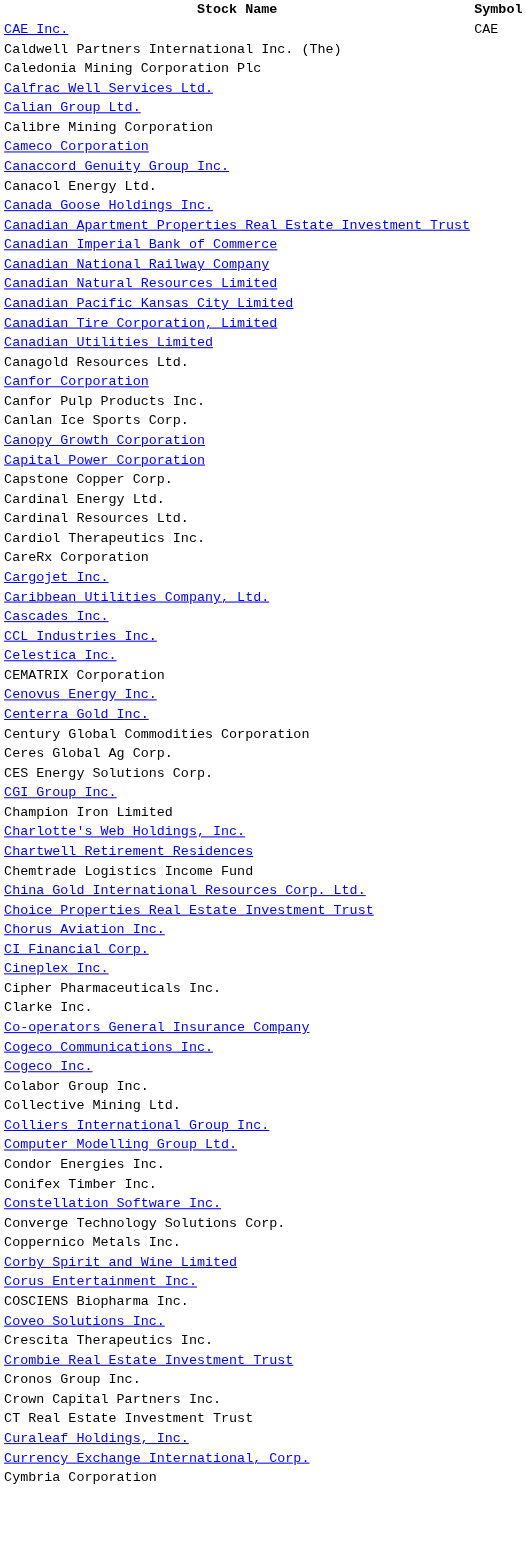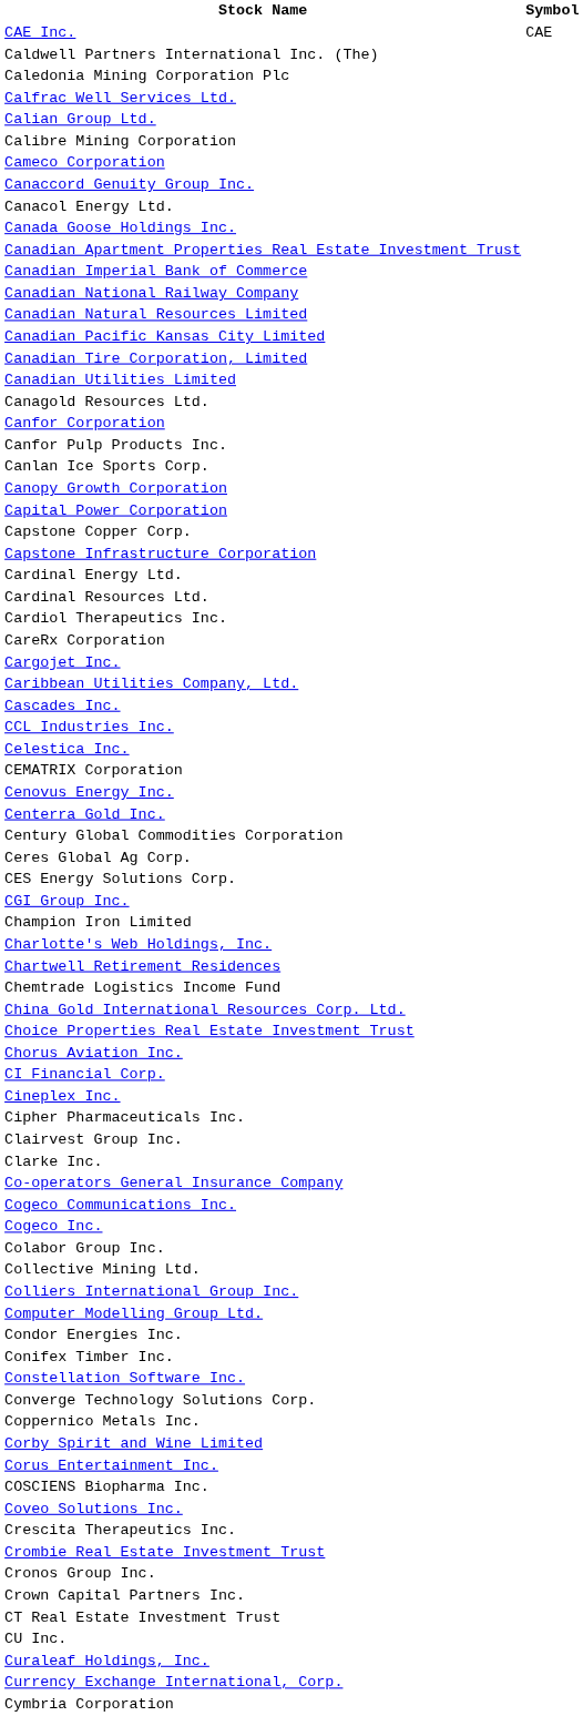 <table style="background:tranparent;">
 <tr>
 <th>Stock Name</th>
 <th>Symbol</th>
 </tr>
 <tr --->
 <td><a href='#'>CAE Inc.</a></td>
 <td>CAE</td>
 </tr>
 <tr --->
 <td>Caldwell Partners International Inc. (The)</td>
 <td></td>
 </tr>
 <tr --->
 <td>Caledonia Mining Corporation Plc</td>
 <td></td>
 </tr>
 <tr --->
 <td><a href='#'>Calfrac Well Services Ltd.</a></td>
 <td></td>
 </tr>
 <tr --->
 <td><a href='#'>Calian Group Ltd.</a></td>
 <td></td>
 </tr>
 <tr --->
 <td>Calibre Mining Corporation</td>
 <td></td>
 </tr>
 <tr --->
 <td><a href='#'>Cameco Corporation</a></td>
 <td></td>
 </tr>
 <tr --->
 <td><a href='#'>Canaccord Genuity Group Inc.</a></td>
 <td></td>
 </tr>
 <tr --->
 <td>Canacol Energy Ltd.</td>
 <td></td>
 </tr>
 <tr --->
 <td><a href='#'>Canada Goose Holdings Inc.</a></td>
 <td></td>
 </tr>
 <tr --->
 <td><a href='#'>Canadian Apartment Properties Real Estate Investment Trust</a></td>
 <td></td>
 </tr>
 <tr --->
 <td><a href='#'>Canadian Imperial Bank of Commerce</a></td>
 <td></td>
 </tr>
 <tr --->
 <td><a href='#'>Canadian National Railway Company</a></td>
 <td></td>
 </tr>
 <tr --->
 <td><a href='#'>Canadian Natural Resources Limited</a></td>
 <td></td>
 </tr>
 <tr --->
 <td><a href='#'>Canadian Pacific Kansas City Limited</a></td>
 <td></td>
 </tr>
 <tr --->
 <td><a href='#'>Canadian Tire Corporation, Limited</a></td>
 <td></td>
 </tr>
 <tr --->
 <td><a href='#'>Canadian Utilities Limited</a></td>
 <td></td>
 </tr>
 <tr>
 <td>Canagold Resources Ltd.</td>
 <td></td>
 </tr>
 <tr --->
 <td><a href='#'>Canfor Corporation</a></td>
 <td></td>
 </tr>
 <tr --->
 <td>Canfor Pulp Products Inc.</td>
 <td></td>
 </tr>
 <tr --->
 <td>Canlan Ice Sports Corp.</td>
 <td></td>
 </tr>
 <tr>
 <td><a href='#'>Canopy Growth Corporation</a></td>
 <td></td>
 </tr>
 <tr --->
 <td><a href='#'>Capital Power Corporation</a></td>
 <td></td>
 </tr>
 <tr>
 <td>Capstone Copper Corp.</td>
+<td></td>
+</tr>
+<tr --->
+<td><a href='#'>Capstone Infrastructure Corporation</a></td>
 <td></td>
 </tr>
 <tr --->
 <td>Cardinal Energy Ltd.</td>
 <td></td>
 </tr>
 <tr>
 <td>Cardinal Resources Ltd.</td>
 <td></td>
 </tr>
 <tr --->
 <td>Cardiol Therapeutics Inc.</td>
 <td></td>
 </tr>
 <tr --->
 <td>CareRx Corporation</td>
 <td></td>
 </tr>
 <tr --->
 <td><a href='#'>Cargojet Inc.</a></td>
 <td></td>
 </tr>
 <tr --->
 <td><a href='#'>Caribbean Utilities Company, Ltd.</a></td>
 <td></td>
 </tr>
 <tr --->
 <td><a href='#'>Cascades Inc.</a></td>
 <td></td>
 </tr>
 <tr --->
 <td><a href='#'>CCL Industries Inc.</a></td>
 <td></td>
 </tr>
 <tr --->
 <td><a href='#'>Celestica Inc.</a></td>
 <td></td>
 </tr>
 <tr>
 <td>CEMATRIX Corporation</td>
 <td></td>
 </tr>
 <tr --->
 <td><a href='#'>Cenovus Energy Inc.</a></td>
 <td></td>
 </tr>
 <tr --->
 <td><a href='#'>Centerra Gold Inc.</a></td>
 <td></td>
 </tr>
 <tr --->
 <td>Century Global Commodities Corporation</td>
 <td></td>
 </tr>
 <tr --->
 <td>Ceres Global Ag Corp.</td>
 <td></td>
 </tr>
 <tr>
 <td>CES Energy Solutions Corp.</td>
 <td></td>
 </tr>
 <tr --->
 <td><a href='#'>CGI Group Inc.</a></td>
 <td></td>
 </tr>
 <tr --->
 <td>Champion Iron Limited</td>
 <td></td>
 </tr>
 <tr --->
 <td><a href='#'>Charlotte's Web Holdings, Inc.</a></td>
 <td></td>
 </tr>
 <tr --->
 <td><a href='#'>Chartwell Retirement Residences</a></td>
 <td></td>
 </tr>
 <tr --->
 <td>Chemtrade Logistics Income Fund</td>
 <td></td>
 </tr>
 <tr --->
 <td><a href='#'>China Gold International Resources Corp. Ltd.</a></td>
 <td></td>
 </tr>
 <tr --->
 <td><a href='#'>Choice Properties Real Estate Investment Trust</a></td>
 <td></td>
 </tr>
 <tr --->
 <td><a href='#'>Chorus Aviation Inc.</a></td>
 <td></td>
 </tr>
 <tr --->
 <td><a href='#'>CI Financial Corp.</a></td>
 <td></td>
 </tr>
 <tr --->
 <td><a href='#'>Cineplex Inc.</a></td>
 <td></td>
 </tr>
 <tr --->
 <td>Cipher Pharmaceuticals Inc.</td>
 <td></td>
 </tr>
 <tr --->
+<td>Clairvest Group Inc.</td>
+<td></td>
+</tr>
+<tr --->
 <td>Clarke Inc.</td>
 <td></td>
 </tr>
 <tr --->
 <td><a href='#'>Co-operators General Insurance Company</a></td>
 <td></td>
 </tr>
 <tr --->
 <td><a href='#'>Cogeco Communications Inc.</a></td>
 <td></td>
 </tr>
 <tr --->
 <td><a href='#'>Cogeco Inc.</a></td>
 <td></td>
 </tr>
 <tr --->
 <td>Colabor Group Inc.</td>
 <td></td>
 </tr>
 <tr>
 <td>Collective Mining Ltd.</td>
 <td></td>
 </tr>
 <tr --->
 <td><a href='#'>Colliers International Group Inc.</a></td>
 <td></td>
 </tr>
 <tr --->
 <td><a href='#'>Computer Modelling Group Ltd.</a></td>
 <td></td>
 </tr>
 <tr --->
 <td>Condor Energies Inc.</td>
 <td></td>
 </tr>
 <tr --->
 <td>Conifex Timber Inc.</td>
 <td></td>
 </tr>
 <tr --->
 <td><a href='#'>Constellation Software Inc.</a></td>
 <td></td>
 </tr>
 <tr --->
 <td>Converge Technology Solutions Corp.</td>
 <td></td>
 </tr>
 <tr>
 <td>Coppernico Metals Inc.</td>
 <td></td>
 </tr>
 <tr --->
 <td><a href='#'>Corby Spirit and Wine Limited</a></td>
 <td></td>
 </tr>
 <tr --->
 <td><a href='#'>Corus Entertainment Inc.</a></td>
 <td></td>
 </tr>
 <tr>
 <td>COSCIENS Biopharma Inc.</td>
 <td></td>
 </tr>
 <tr --->
 <td><a href='#'>Coveo Solutions Inc.</a></td>
 <td></td>
 </tr>
 <tr --->
 <td>Crescita Therapeutics Inc.</td>
 <td></td>
 </tr>
 <tr --->
 <td><a href='#'>Crombie Real Estate Investment Trust</a></td>
 <td></td>
 </tr>
 <tr>
 <td>Cronos Group Inc.</td>
 <td></td>
 </tr>
 <tr --->
 <td>Crown Capital Partners Inc.</td>
 <td></td>
 </tr>
 <tr --->
 <td>CT Real Estate Investment Trust</td>
 <td></td>
 </tr>
+<tr --->
+<td>CU Inc.</td>
+<td></td>
+</tr>
 <tr>
 <td><a href='#'>Curaleaf Holdings, Inc.</a></td>
 <td></td>
 </tr>
 <tr --->
 <td><a href='#'>Currency Exchange International, Corp.</a></td>
 <td></td>
 </tr>
 <tr --->
 <td>Cymbria Corporation</td>
 <td></td>
 </tr>
 <tr --->
 </tr>
 </table>
